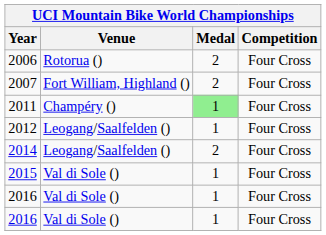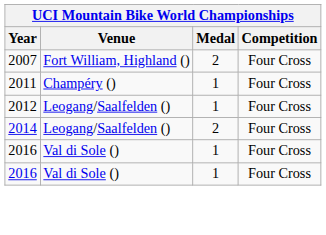 <table class="wikitable" style="margin:1em auto;">
 <tr>
 <th colspan=4><a href='#'>UCI Mountain Bike World Championships</a></th>
 </tr>
 <tr>
 <th>Year</th>
 <th>Venue</th>
 <th>Medal</th>
 <th>Competition</th>
 </tr>
 <tr align=center>
-<td>2006</td>
-<td align=left><a href='#'>Rotorua</a> ()</td>
-<td>2</td>
-<td>Four Cross</td>
-</tr>
-<tr align=center>
 <td>2007</td>
 <td align=left><a href='#'>Fort William, Highland</a> ()</td>
 <td>2</td>
 <td>Four Cross</td>
 </tr>
 <tr align=center>
 <td>2011</td>
 <td align=left><a href='#'>Champéry</a> ()</td>
-<td style="background: lightgreen;">1</td>
+<td>1</td>
 <td>Four Cross</td>
 </tr>
 <tr align=center>
 <td>2012</td>
 <td align=left><a href='#'>Leogang</a>/<a href='#'>Saalfelden</a> ()</td>
 <td>1</td>
 <td>Four Cross</td>
 </tr>
 <tr align=center>
 <td><a href='#'>2014</a></td>
 <td align=left><a href='#'>Leogang</a>/<a href='#'>Saalfelden</a> ()</td>
 <td>2</td>
 <td>Four Cross</td>
 </tr>
 <tr align=center>
-<td><a href='#'>2015</a></td>
-<td align=left><a href='#'>Val di Sole</a> ()</td>
-<td>1</td>
-<td>Four Cross</td>
-</tr>
-<tr align=center>
 <td>2016</td>
 <td align=left><a href='#'>Val di Sole</a> ()</td>
 <td>1</td>
 <td>Four Cross</td>
 </tr>
 <tr align=center>
 <td><a href='#'>2016</a></td>
 <td align=left><a href='#'>Val di Sole</a> ()</td>
 <td>1</td>
 <td>Four Cross</td>
 </tr>
 </table>
